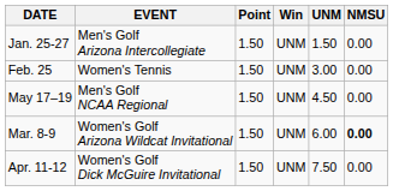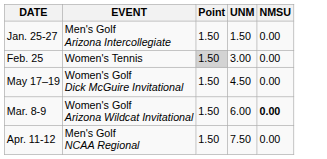 <table class="wikitable">
 <tr>
 <th>DATE</th>
 <th>EVENT</th>
 <th>Point</th>
-<th>Win</th>
 <th>UNM</th>
 <th>NMSU</th>
 </tr>
 <tr>
 <td>Jan. 25-27</td>
 <td>Men's Golf<br><em>Arizona Intercollegiate</em></td>
 <td>1.50</td>
-<td>UNM</td>
 <td>1.50</td>
 <td>0.00</td>
 </tr>
 <tr>
 <td>Feb. 25</td>
 <td>Women's Tennis</td>
-<td>1.50</td>
-<td>UNM</td>
+<td style="background: lightgrey;">1.50</td>
 <td>3.00</td>
 <td>0.00</td>
 </tr>
 <tr>
 <td>May 17–19</td>
-<td>Men's Golf<br><em>NCAA Regional</em></td>
+<td>Women's Golf<br><em>Dick McGuire Invitational</em></td>
 <td>1.50</td>
-<td>UNM</td>
 <td>4.50</td>
 <td>0.00</td>
 </tr>
 <tr>
 <td>Mar. 8-9</td>
 <td>Women's Golf<br><em>Arizona Wildcat Invitational</em></td>
 <td>1.50</td>
-<td>UNM</td>
 <td>6.00</td>
 <td><strong>0.00</strong></td>
 </tr>
 <tr>
 <td>Apr. 11-12</td>
-<td>Women's Golf<br><em>Dick McGuire Invitational</em></td>
+<td>Men's Golf<br><em>NCAA Regional</em></td>
 <td>1.50</td>
-<td>UNM</td>
 <td>7.50</td>
 <td>0.00</td>
 </tr>
 </table>
